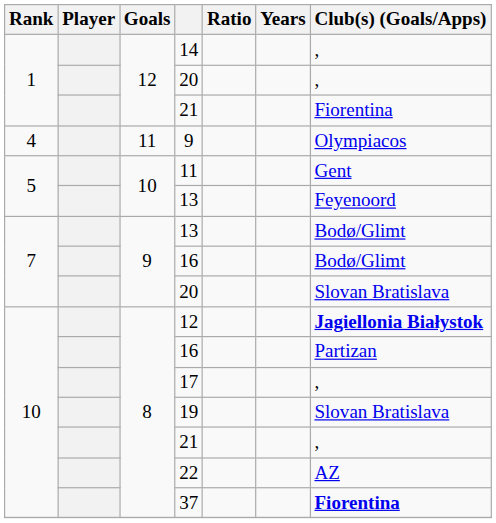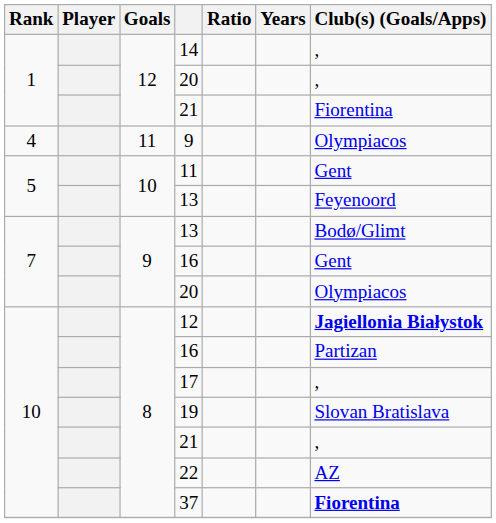 <table class="wikitable sortable plainrowheaders" style="text-align:center;">
 <tr>
 <th scope="col">Rank</th>
 <th scope="col">Player</th>
 <th scope="col">Goals</th>
 <th scope="col"></th>
 <th scope="col">Ratio</th>
 <th scope="col">Years</th>
 <th scope="col">Club(s) (Goals/Apps)</th>
 </tr>
 <tr>
 <td rowspan="3">1</td>
 <th scope="row" data-sort-value="Zahavi, Eran"></th>
 <td rowspan="3">12</td>
 <td>14</td>
 <td></td>
 <td></td>
 <td style="text-align:left;">, </td>
 </tr>
 <tr>
 <th scope="row" data-sort-value="Cabral, Arthur"></th>
 <td>20</td>
 <td></td>
 <td></td>
 <td style="text-align:left;">, </td>
 </tr>
 <tr>
 <th scope="row" data-sort-value="Pavlidis, Vangelis"></th>
 <td>21</td>
 <td></td>
 <td></td>
 <td style="text-align:left;"><a href='#'>Fiorentina</a></td>
 </tr>
 <tr>
 <td>4</td>
 <th scope="row" data-sort-value="El Kaabi, Ayoub"></th>
 <td>11</td>
 <td>9</td>
 <td></td>
 <td></td>
 <td style="text-align:left;"><a href='#'>Olympiacos</a></td>
 </tr>
 <tr>
 <td rowspan="2">5</td>
 <th scope="row" data-sort-value="Orban, Gift"></th>
 <td rowspan="2">10</td>
 <td>11</td>
 <td></td>
 <td></td>
 <td style="text-align:left;"><a href='#'>Gent</a></td>
 </tr>
 <tr>
 <th scope="row" data-sort-value="Dessers, Cyriel"></th>
 <td>13</td>
 <td></td>
 <td></td>
 <td style="text-align:left;"><a href='#'>Feyenoord</a></td>
 </tr>
 <tr>
 <td rowspan="3">7</td>
 <th scope="row" data-sort-value="Abraham, Tammy"></th>
 <td rowspan="3">9</td>
 <td>13</td>
 <td></td>
 <td></td>
 <td style="text-align:left;"><a href='#'>Bodø/Glimt</a></td>
 </tr>
 <tr>
 <th scope="row" data-sort-value="Cuypers, Hugo"></th>
 <td>16</td>
 <td></td>
 <td></td>
-<td style="text-align:left;"><a href='#'>Bodø/Glimt</a></td>
+<td style="text-align:left;"><a href='#'>Gent</a></td>
 </tr>
 <tr>
 <th scope="row" data-sort-value="Cavric, Aleksandar"></th>
 <td>20</td>
 <td></td>
 <td></td>
-<td style="text-align:left;"><a href='#'>Slovan Bratislava</a></td>
+<td style="text-align:left;"><a href='#'>Olympiacos</a></td>
 </tr>
 <tr>
 <td rowspan="7">10</td>
 <th scope="row" data-sort-value="Pululu, Afimico"></th>
 <td rowspan="7">8</td>
 <td>12</td>
 <td></td>
 <td></td>
 <td style="text-align:left;"><strong><a href='#'>Jagiellonia Białystok</a></strong></td>
 </tr>
 <tr>
 <th scope="row" data-sort-value="Gomes, Ricardo"></th>
 <td>16</td>
 <td></td>
 <td></td>
 <td style="text-align:left;"><a href='#'>Partizan</a></td>
 </tr>
 <tr>
 <th scope="row" data-sort-value="Laborde, Gaetan"></th>
 <td>17</td>
 <td></td>
 <td></td>
 <td style="text-align:left;">, </td>
 </tr>
 <tr>
 <th scope="row" data-sort-value="Pellegrino, Amahl"></th>
 <td>19</td>
 <td></td>
 <td></td>
 <td style="text-align:left;"><a href='#'>Slovan Bratislava</a></td>
 </tr>
 <tr>
 <th scope="row" data-sort-value="Bakambu, Cedric"></th>
 <td>21</td>
 <td></td>
 <td></td>
 <td style="text-align:left;">, </td>
 </tr>
 <tr>
 <th scope="row" data-sort-value="Barak, Antonin"></th>
 <td>22</td>
 <td></td>
 <td></td>
 <td style="text-align:left;"><a href='#'>AZ</a></td>
 </tr>
 <tr>
 <th scope="row" data-sort-value="Mandragora, Rolando"></th>
 <td>37</td>
 <td></td>
 <td></td>
 <td style="text-align:left;"><strong><a href='#'>Fiorentina</a></strong></td>
 </tr>
 <tr>
 </tr>
 </table>
